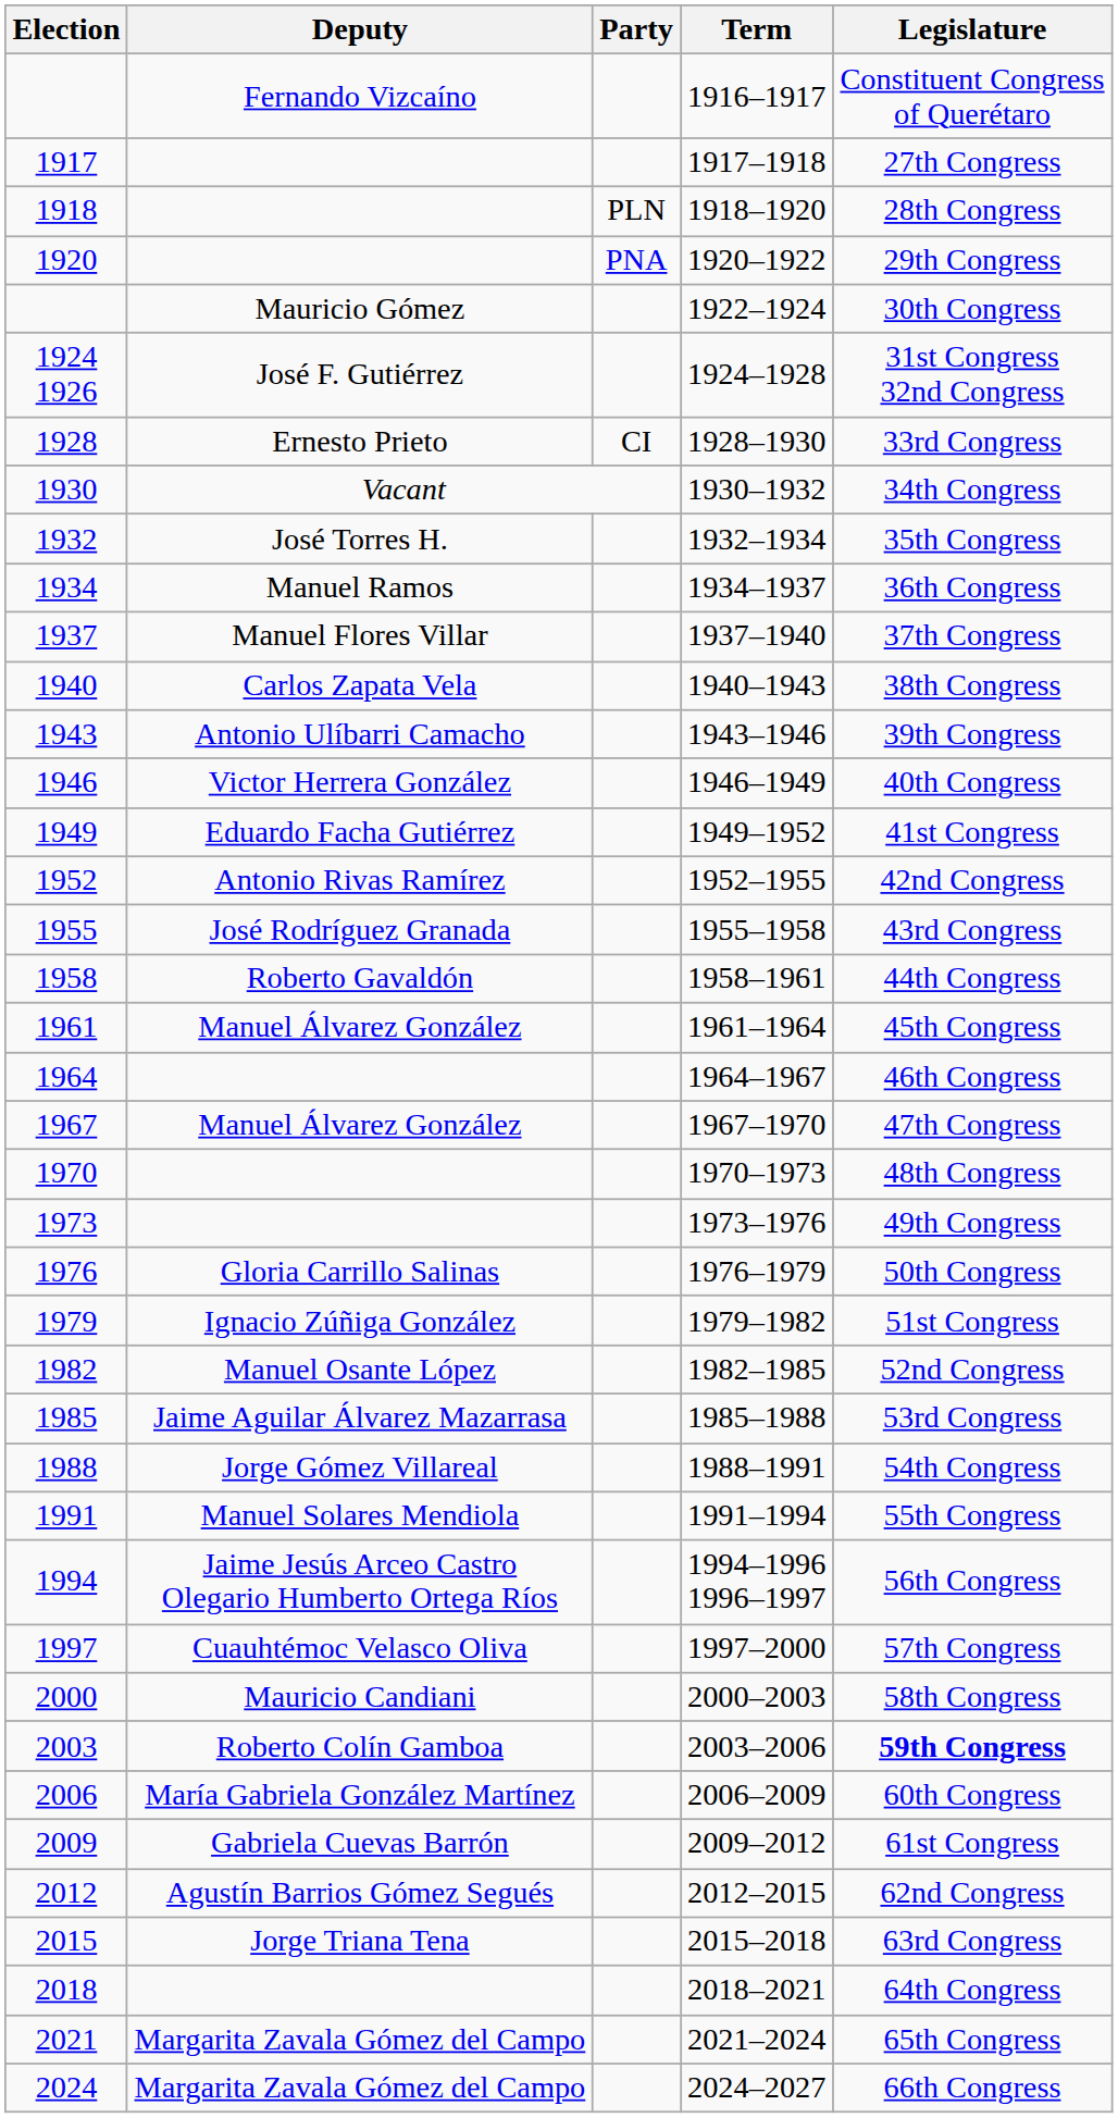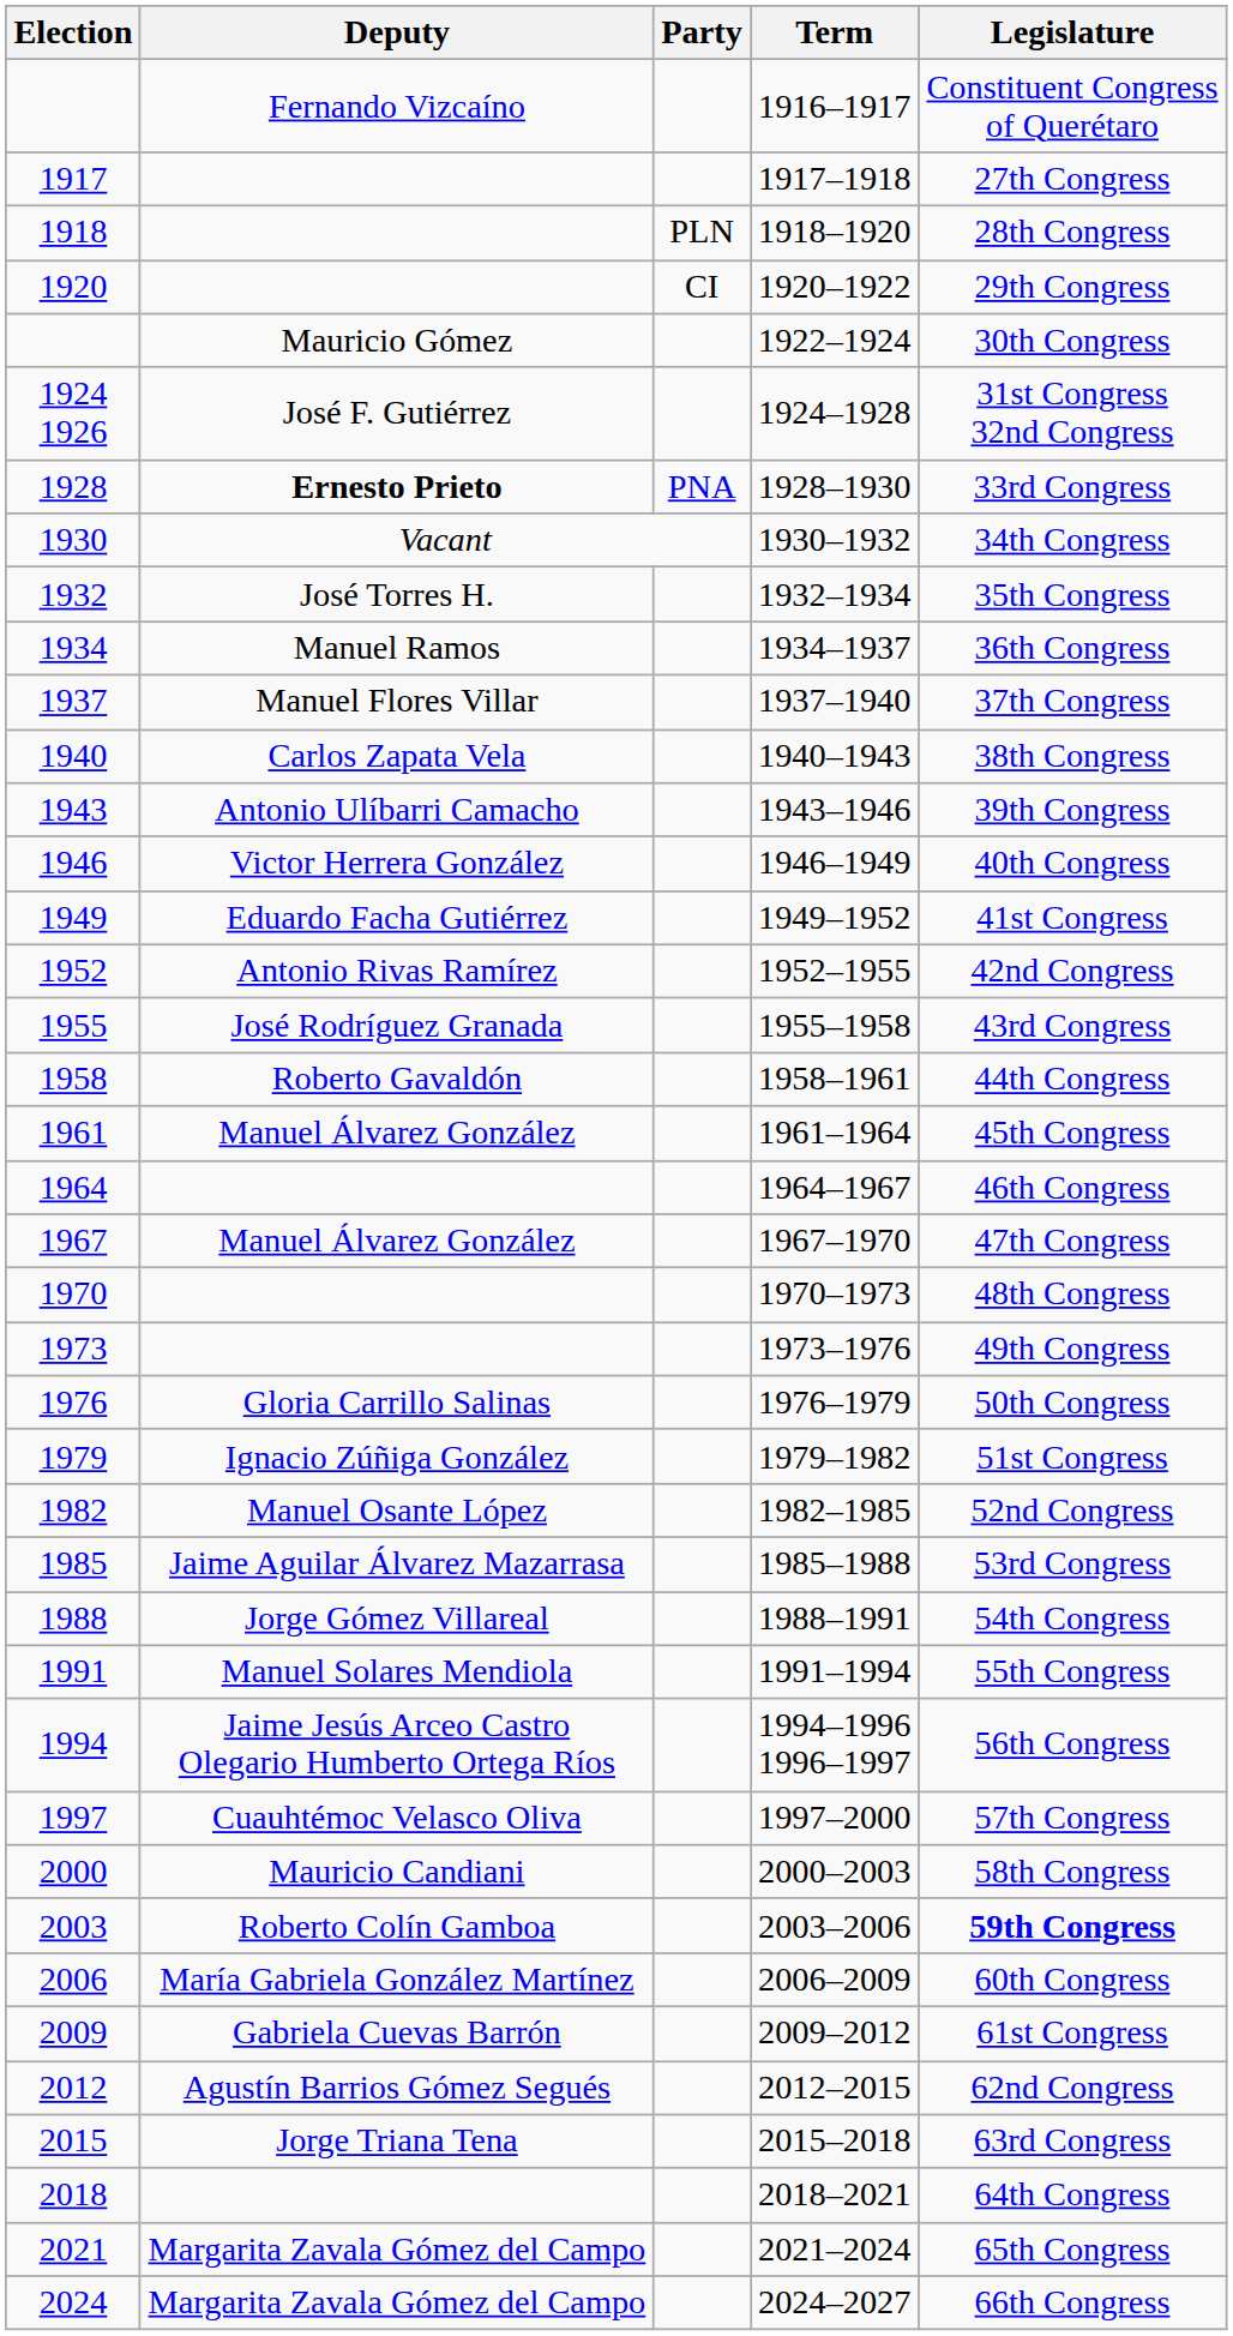 <table class="wikitable sortable" style="text-align: center">
 <tr>
 <th>Election</th>
 <th class="unsortable">Deputy</th>
 <th class="unsortable">Party</th>
 <th class="unsortable">Term</th>
 <th class="unsortable">Legislature</th>
 </tr>
 <tr>
 <td></td>
 <td><a href='#'>Fernando Vizcaíno</a></td>
 <td></td>
 <td>1916–1917</td>
 <td><a href='#'>Constituent Congress<br>of Querétaro</a></td>
 </tr>
 <tr>
 <td><a href='#'>1917</a></td>
 <td></td>
 <td></td>
 <td>1917–1918</td>
 <td><a href='#'>27th Congress</a></td>
 </tr>
 <tr>
 <td><a href='#'>1918</a></td>
 <td></td>
 <td>PLN</td>
 <td>1918–1920</td>
 <td><a href='#'>28th Congress</a></td>
 </tr>
 <tr>
 <td><a href='#'>1920</a></td>
 <td></td>
-<td><a href='#'>PNA</a></td>
+<td>CI</td>
 <td>1920–1922</td>
 <td><a href='#'>29th Congress</a></td>
 </tr>
 <tr>
 <td></td>
 <td>Mauricio Gómez</td>
 <td></td>
 <td>1922–1924</td>
 <td><a href='#'>30th Congress</a></td>
 </tr>
 <tr>
 <td><a href='#'>1924</a><br><a href='#'>1926</a></td>
 <td>José F. Gutiérrez</td>
 <td></td>
 <td>1924–1928</td>
 <td><a href='#'>31st Congress</a><br><a href='#'>32nd Congress</a></td>
 </tr>
 <tr>
 <td><a href='#'>1928</a></td>
-<td>Ernesto Prieto</td>
-<td>CI</td>
+<td><strong>Ernesto Prieto</strong></td>
+<td><a href='#'>PNA</a></td>
 <td>1928–1930</td>
 <td><a href='#'>33rd Congress</a></td>
 </tr>
 <tr>
 <td><a href='#'>1930</a></td>
 <td colspan=2><em>Vacant</em></td>
 <td>1930–1932</td>
 <td><a href='#'>34th Congress</a></td>
 </tr>
 <tr>
 <td><a href='#'>1932</a></td>
 <td>José Torres H.</td>
 <td></td>
 <td>1932–1934</td>
 <td><a href='#'>35th Congress</a></td>
 </tr>
 <tr>
 <td><a href='#'>1934</a></td>
 <td>Manuel Ramos</td>
 <td></td>
 <td>1934–1937</td>
 <td><a href='#'>36th Congress</a></td>
 </tr>
 <tr>
 <td><a href='#'>1937</a></td>
 <td>Manuel Flores Villar</td>
 <td></td>
 <td>1937–1940</td>
 <td><a href='#'>37th Congress</a></td>
 </tr>
 <tr>
 <td><a href='#'>1940</a></td>
 <td><a href='#'>Carlos Zapata Vela</a></td>
 <td></td>
 <td>1940–1943</td>
 <td><a href='#'>38th Congress</a></td>
 </tr>
 <tr>
 <td><a href='#'>1943</a></td>
 <td><a href='#'>Antonio Ulíbarri Camacho</a></td>
 <td></td>
 <td>1943–1946</td>
 <td><a href='#'>39th Congress</a></td>
 </tr>
 <tr>
 <td><a href='#'>1946</a></td>
 <td><a href='#'>Victor Herrera González</a></td>
 <td></td>
 <td>1946–1949</td>
 <td><a href='#'>40th Congress</a></td>
 </tr>
 <tr>
 <td><a href='#'>1949</a></td>
 <td><a href='#'>Eduardo Facha Gutiérrez</a></td>
 <td></td>
 <td>1949–1952</td>
 <td><a href='#'>41st Congress</a></td>
 </tr>
 <tr>
 <td><a href='#'>1952</a></td>
 <td><a href='#'>Antonio Rivas Ramírez</a></td>
 <td></td>
 <td>1952–1955</td>
 <td><a href='#'>42nd Congress</a></td>
 </tr>
 <tr>
 <td><a href='#'>1955</a></td>
 <td><a href='#'>José Rodríguez Granada</a></td>
 <td></td>
 <td>1955–1958</td>
 <td><a href='#'>43rd Congress</a></td>
 </tr>
 <tr>
 <td><a href='#'>1958</a></td>
 <td><a href='#'>Roberto Gavaldón</a></td>
 <td></td>
 <td>1958–1961</td>
 <td><a href='#'>44th Congress</a></td>
 </tr>
 <tr>
 <td><a href='#'>1961</a></td>
 <td><a href='#'>Manuel Álvarez González</a></td>
 <td></td>
 <td>1961–1964</td>
 <td><a href='#'>45th Congress</a></td>
 </tr>
 <tr>
 <td><a href='#'>1964</a></td>
 <td></td>
 <td></td>
 <td>1964–1967</td>
 <td><a href='#'>46th Congress</a></td>
 </tr>
 <tr>
 <td><a href='#'>1967</a></td>
 <td><a href='#'>Manuel Álvarez González</a></td>
 <td></td>
 <td>1967–1970</td>
 <td><a href='#'>47th Congress</a></td>
 </tr>
 <tr>
 <td><a href='#'>1970</a></td>
 <td></td>
 <td></td>
 <td>1970–1973</td>
 <td><a href='#'>48th Congress</a></td>
 </tr>
 <tr>
 <td><a href='#'>1973</a></td>
 <td></td>
 <td></td>
 <td>1973–1976</td>
 <td><a href='#'>49th Congress</a></td>
 </tr>
 <tr>
 <td><a href='#'>1976</a></td>
 <td><a href='#'>Gloria Carrillo Salinas</a></td>
 <td></td>
 <td>1976–1979</td>
 <td><a href='#'>50th Congress</a></td>
 </tr>
 <tr>
 <td><a href='#'>1979</a></td>
 <td><a href='#'>Ignacio Zúñiga González</a></td>
 <td></td>
 <td>1979–1982</td>
 <td><a href='#'>51st Congress</a></td>
 </tr>
 <tr>
 <td><a href='#'>1982</a></td>
 <td><a href='#'>Manuel Osante López</a></td>
 <td></td>
 <td>1982–1985</td>
 <td><a href='#'>52nd Congress</a></td>
 </tr>
 <tr>
 <td><a href='#'>1985</a></td>
 <td><a href='#'>Jaime Aguilar Álvarez Mazarrasa</a></td>
 <td></td>
 <td>1985–1988</td>
 <td><a href='#'>53rd Congress</a></td>
 </tr>
 <tr>
 <td><a href='#'>1988</a></td>
 <td><a href='#'>Jorge Gómez Villareal</a></td>
 <td></td>
 <td>1988–1991</td>
 <td><a href='#'>54th Congress</a></td>
 </tr>
 <tr>
 <td><a href='#'>1991</a></td>
 <td><a href='#'>Manuel Solares Mendiola</a></td>
 <td></td>
 <td>1991–1994</td>
 <td><a href='#'>55th Congress</a></td>
 </tr>
 <tr>
 <td><a href='#'>1994</a></td>
 <td><a href='#'>Jaime Jesús Arceo Castro</a><br><a href='#'>Olegario Humberto Ortega Ríos</a></td>
 <td></td>
 <td>1994–1996<br>1996–1997</td>
 <td><a href='#'>56th Congress</a></td>
 </tr>
 <tr>
 <td><a href='#'>1997</a></td>
 <td><a href='#'>Cuauhtémoc Velasco Oliva</a></td>
 <td></td>
 <td>1997–2000</td>
 <td><a href='#'>57th Congress</a></td>
 </tr>
 <tr>
 <td><a href='#'>2000</a></td>
 <td><a href='#'>Mauricio Candiani</a></td>
 <td></td>
 <td>2000–2003</td>
 <td><a href='#'>58th Congress</a></td>
 </tr>
 <tr>
 <td><a href='#'>2003</a></td>
 <td><a href='#'>Roberto Colín Gamboa</a></td>
 <td></td>
 <td>2003–2006</td>
 <td><strong><a href='#'>59th Congress</a></strong></td>
 </tr>
 <tr>
 <td><a href='#'>2006</a></td>
 <td><a href='#'>María Gabriela González Martínez</a></td>
 <td></td>
 <td>2006–2009</td>
 <td><a href='#'>60th Congress</a></td>
 </tr>
 <tr>
 <td><a href='#'>2009</a></td>
 <td><a href='#'>Gabriela Cuevas Barrón</a></td>
 <td></td>
 <td>2009–2012</td>
 <td><a href='#'>61st Congress</a></td>
 </tr>
 <tr>
 <td><a href='#'>2012</a></td>
 <td><a href='#'>Agustín Barrios Gómez Segués</a></td>
 <td></td>
 <td>2012–2015</td>
 <td><a href='#'>62nd Congress</a></td>
 </tr>
 <tr>
 <td><a href='#'>2015</a></td>
 <td><a href='#'>Jorge Triana Tena</a></td>
 <td></td>
 <td>2015–2018</td>
 <td><a href='#'>63rd Congress</a></td>
 </tr>
 <tr>
 <td><a href='#'>2018</a></td>
 <td></td>
 <td></td>
 <td>2018–2021</td>
 <td><a href='#'>64th Congress</a></td>
 </tr>
 <tr>
 <td><a href='#'>2021</a></td>
 <td><a href='#'>Margarita Zavala Gómez del Campo</a></td>
 <td></td>
 <td>2021–2024</td>
 <td><a href='#'>65th Congress</a></td>
 </tr>
 <tr>
 <td><a href='#'>2024</a></td>
 <td><a href='#'>Margarita Zavala Gómez del Campo</a></td>
 <td></td>
 <td>2024–2027</td>
 <td><a href='#'>66th Congress</a></td>
 </tr>
 </table>
